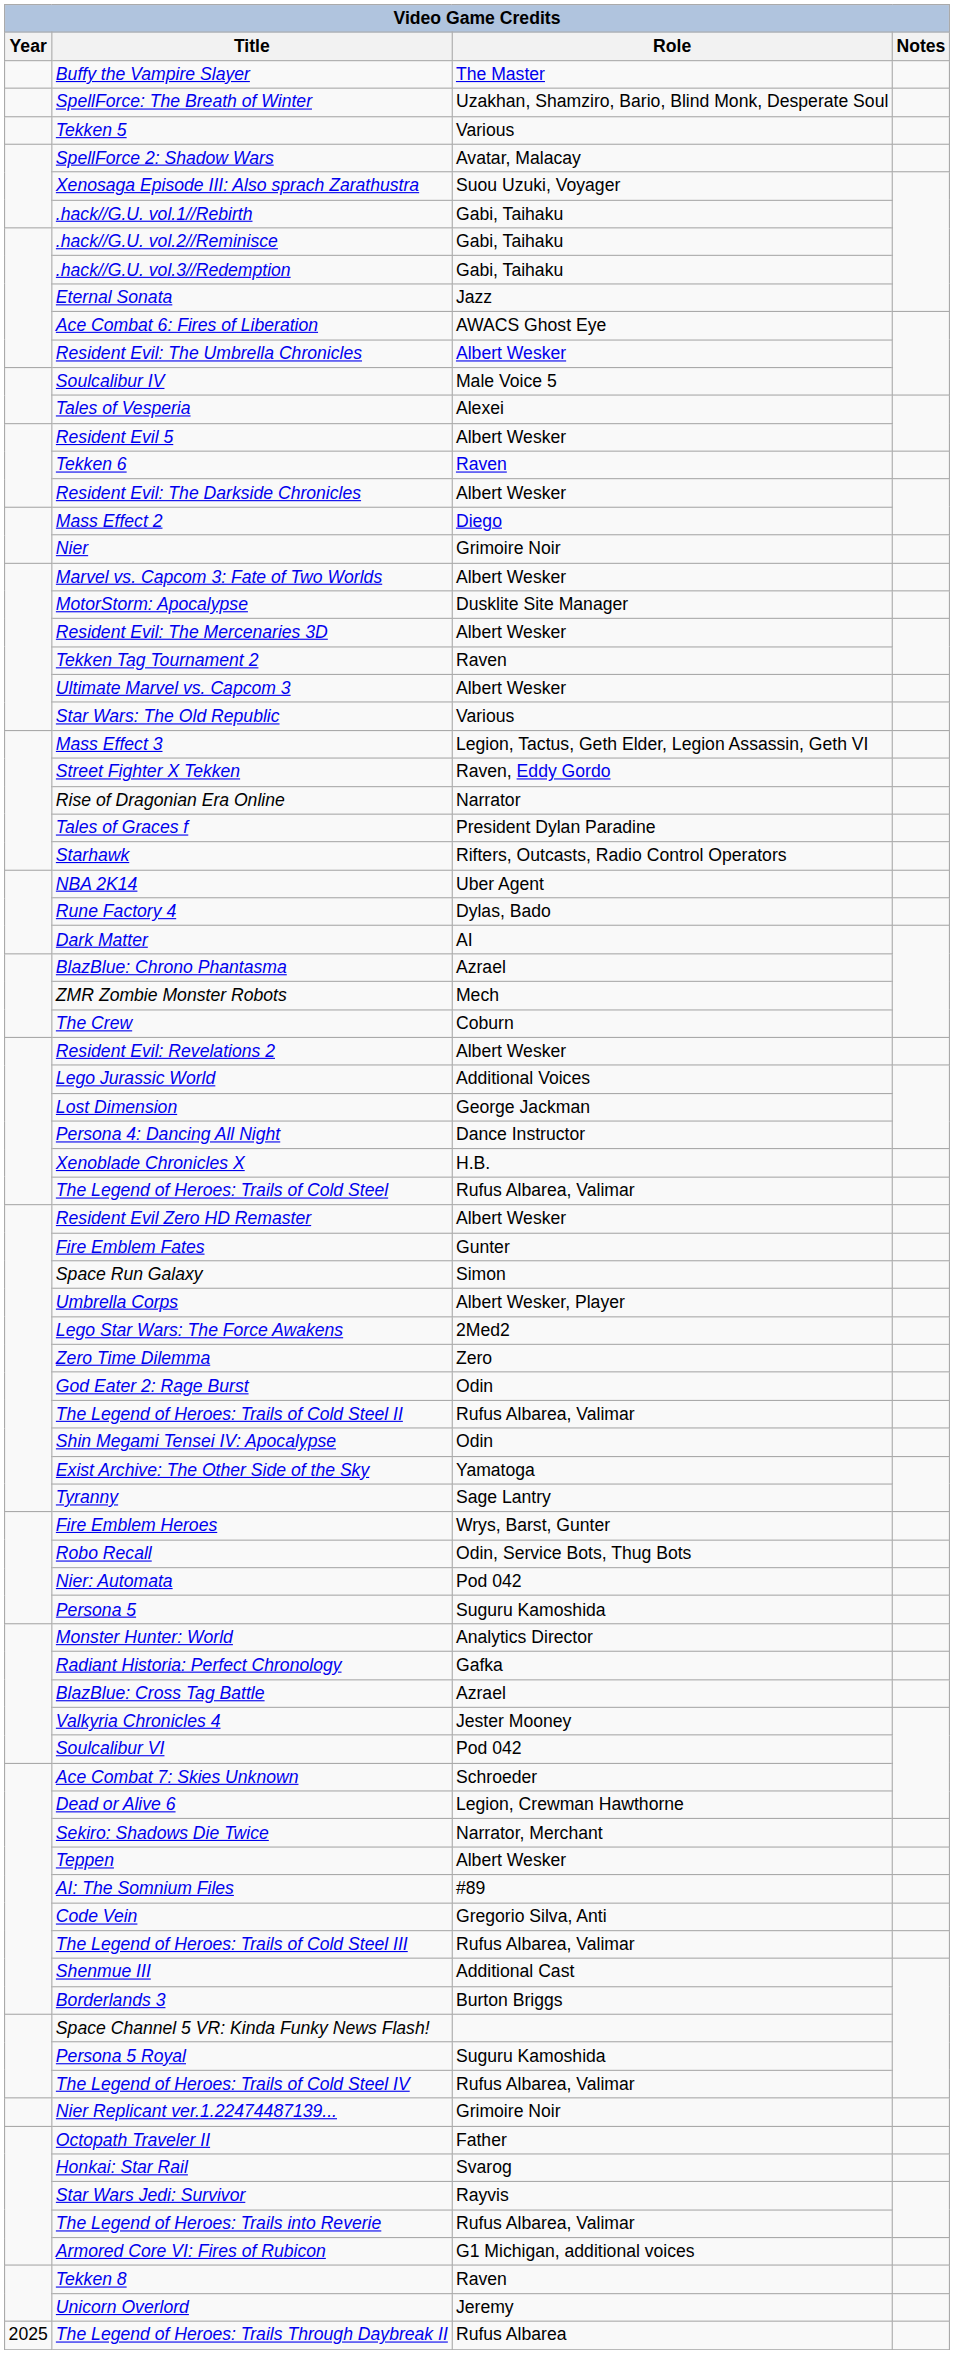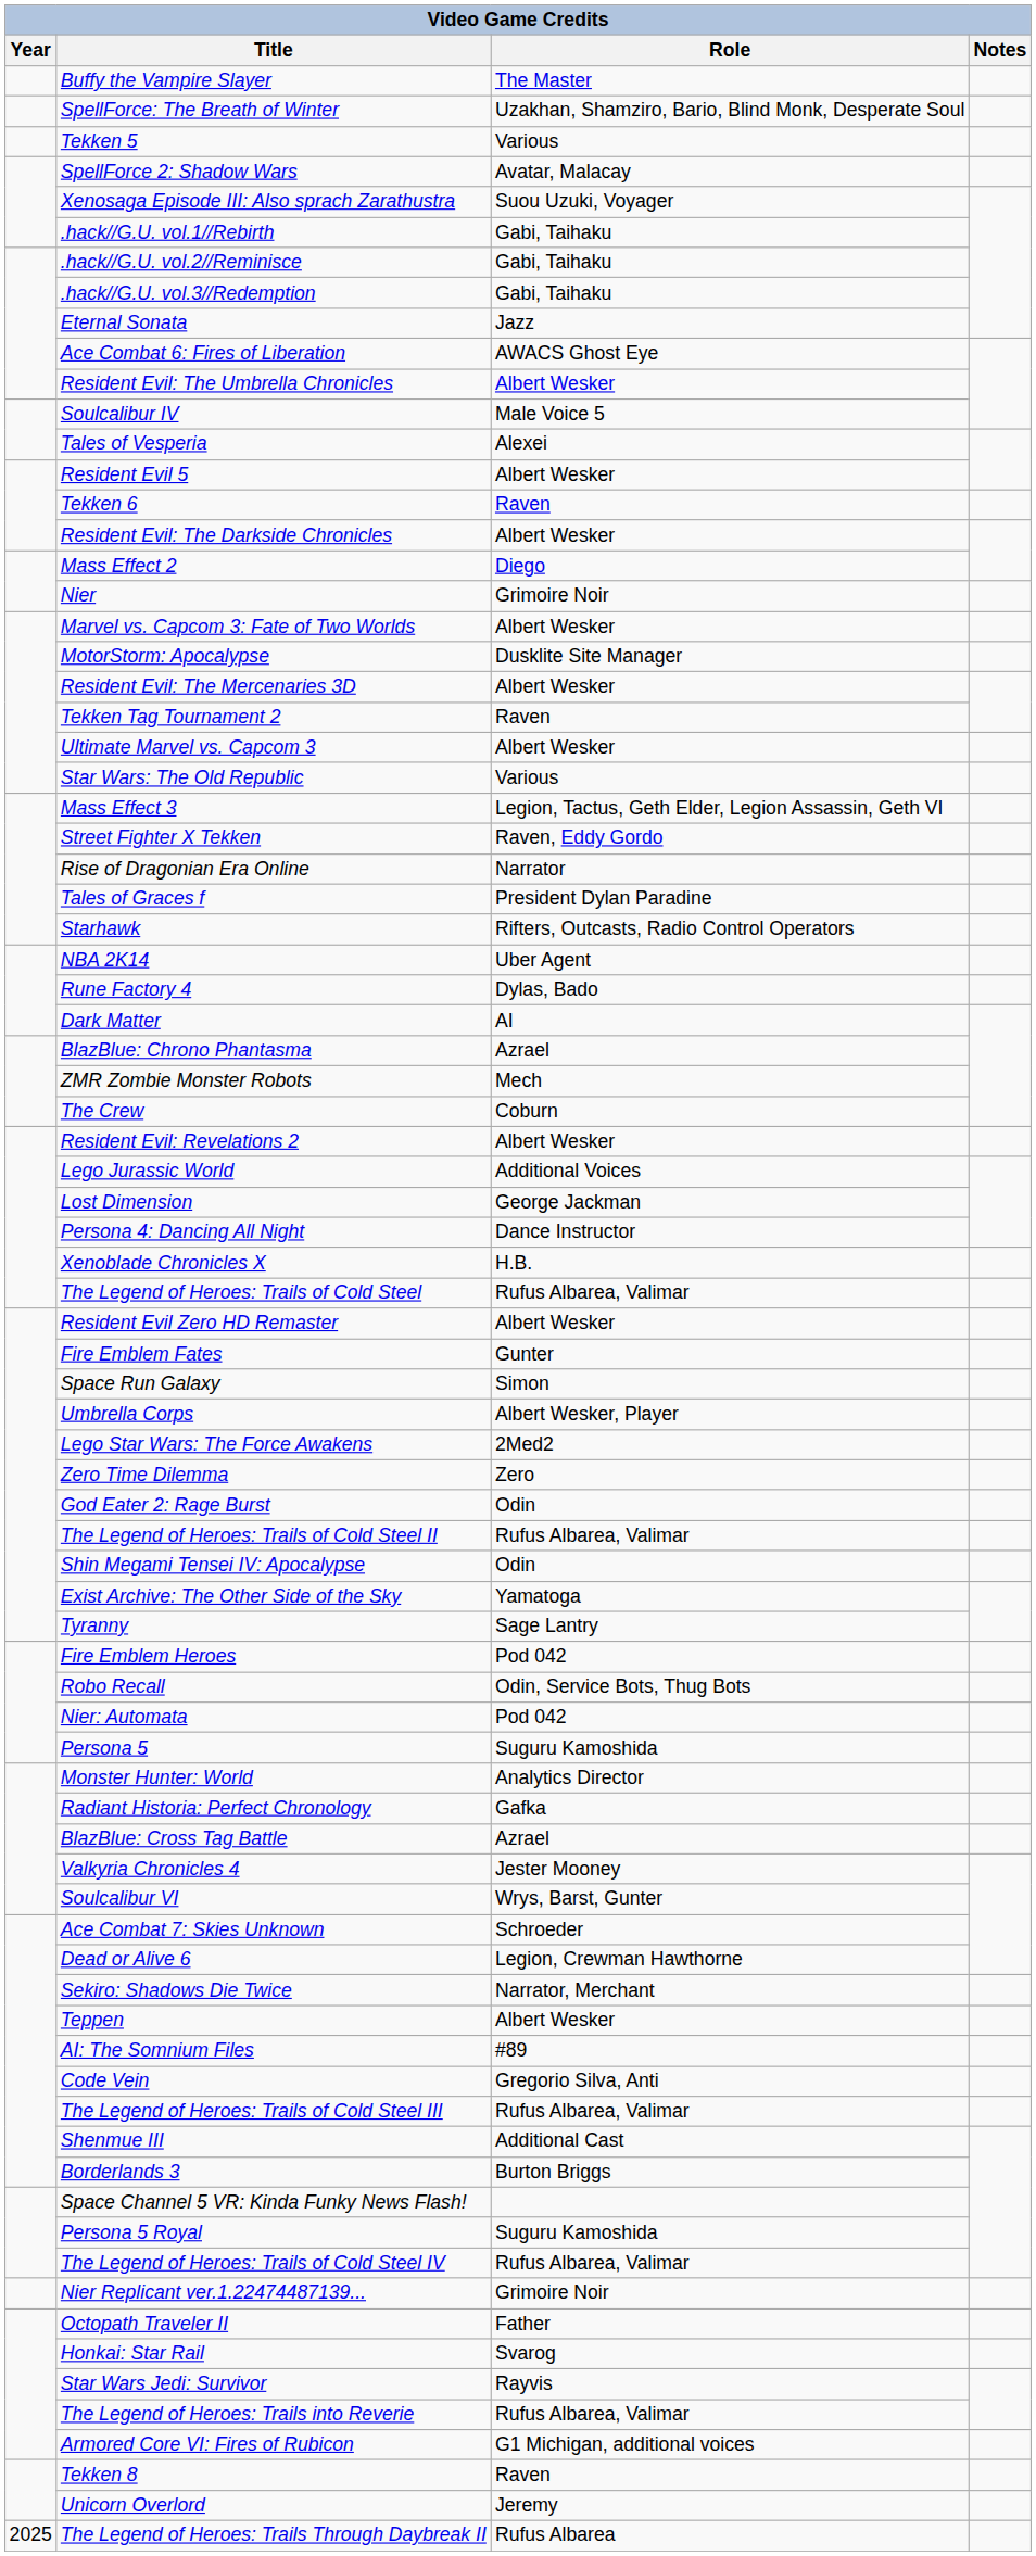 <table class="wikitable sortable">
 <tr>
 <th colspan="5" style="background:#B0C4DE;">Video Game Credits</th>
 </tr>
 <tr>
 <th>Year</th>
 <th>Title</th>
 <th>Role</th>
 <th>Notes</th>
 </tr>
 <tr>
 <td></td>
 <td><em><a href='#'>Buffy the Vampire Slayer</a></em></td>
 <td><a href='#'>The Master</a></td>
 <td></td>
 </tr>
 <tr>
 <td></td>
 <td><em><a href='#'>SpellForce: The Breath of Winter</a></em></td>
 <td>Uzakhan, Shamziro, Bario, Blind Monk, Desperate Soul</td>
 <td></td>
 </tr>
 <tr>
 <td></td>
 <td><em><a href='#'>Tekken 5</a></em></td>
 <td>Various</td>
 <td></td>
 </tr>
 <tr>
 <td rowspan="3"></td>
 <td><em><a href='#'>SpellForce 2: Shadow Wars</a></em></td>
 <td>Avatar, Malacay</td>
 <td></td>
 </tr>
 <tr>
 <td><em><a href='#'>Xenosaga Episode III: Also sprach Zarathustra</a></em></td>
 <td>Suou Uzuki, Voyager</td>
 <td rowspan="5"></td>
 </tr>
 <tr>
 <td><em><a href='#'>.hack//G.U. vol.1//Rebirth</a></em></td>
 <td>Gabi, Taihaku</td>
 </tr>
 <tr>
 <td rowspan="5"></td>
 <td><em><a href='#'>.hack//G.U. vol.2//Reminisce</a></em></td>
 <td>Gabi, Taihaku</td>
 </tr>
 <tr>
 <td><em><a href='#'>.hack//G.U. vol.3//Redemption</a></em></td>
 <td>Gabi, Taihaku</td>
 </tr>
 <tr>
 <td><em><a href='#'>Eternal Sonata</a></em></td>
 <td>Jazz</td>
 </tr>
 <tr>
 <td><em><a href='#'>Ace Combat 6: Fires of Liberation</a></em></td>
 <td>AWACS Ghost Eye</td>
 <td rowspan="3"></td>
 </tr>
 <tr>
 <td><em><a href='#'>Resident Evil: The Umbrella Chronicles</a></em></td>
 <td><a href='#'>Albert Wesker</a></td>
 </tr>
 <tr>
 <td rowspan="2"></td>
 <td><em><a href='#'>Soulcalibur IV</a></em></td>
 <td>Male Voice 5</td>
 </tr>
 <tr>
 <td><em><a href='#'>Tales of Vesperia</a></em></td>
 <td>Alexei</td>
 <td rowspan="2"></td>
 </tr>
 <tr>
 <td rowspan="3"></td>
 <td><em><a href='#'>Resident Evil 5</a></em></td>
 <td>Albert Wesker</td>
 </tr>
 <tr>
 <td><em><a href='#'>Tekken 6</a></em></td>
 <td><a href='#'>Raven</a></td>
 <td></td>
 </tr>
 <tr>
 <td><em><a href='#'>Resident Evil: The Darkside Chronicles</a></em></td>
 <td>Albert Wesker</td>
 <td rowspan="2"></td>
 </tr>
 <tr>
 <td rowspan="2"></td>
 <td><em><a href='#'>Mass Effect 2</a></em></td>
 <td><a href='#'>Diego</a></td>
 </tr>
 <tr>
 <td><em><a href='#'>Nier</a></em></td>
 <td>Grimoire Noir</td>
 <td></td>
 </tr>
 <tr>
 <td rowspan="6"></td>
 <td><em><a href='#'>Marvel vs. Capcom 3: Fate of Two Worlds</a></em></td>
 <td>Albert Wesker</td>
 <td></td>
 </tr>
 <tr>
 <td><em><a href='#'>MotorStorm: Apocalypse</a></em></td>
 <td>Dusklite Site Manager</td>
 <td></td>
 </tr>
 <tr>
 <td><em><a href='#'>Resident Evil: The Mercenaries 3D</a></em></td>
 <td>Albert Wesker</td>
 <td rowspan="2"></td>
 </tr>
 <tr>
 <td><em><a href='#'>Tekken Tag Tournament 2</a></em></td>
 <td>Raven</td>
 </tr>
 <tr>
 <td><em><a href='#'>Ultimate Marvel vs. Capcom 3</a></em></td>
 <td>Albert Wesker</td>
 <td></td>
 </tr>
 <tr>
 <td><em><a href='#'>Star Wars: The Old Republic</a></em></td>
 <td>Various</td>
 <td></td>
 </tr>
 <tr>
 <td rowspan="5"></td>
 <td><em><a href='#'>Mass Effect 3</a></em></td>
 <td>Legion, Tactus, Geth Elder, Legion Assassin, Geth VI</td>
 <td></td>
 </tr>
 <tr>
 <td><em><a href='#'>Street Fighter X Tekken</a></em></td>
 <td>Raven, <a href='#'>Eddy Gordo</a></td>
 <td></td>
 </tr>
 <tr>
 <td><em>Rise of Dragonian Era Online</em></td>
 <td>Narrator</td>
 <td></td>
 </tr>
 <tr>
 <td><em><a href='#'>Tales of Graces f</a></em></td>
 <td>President Dylan Paradine</td>
 <td></td>
 </tr>
 <tr>
 <td><em><a href='#'>Starhawk</a></em></td>
 <td>Rifters, Outcasts, Radio Control Operators</td>
 <td></td>
 </tr>
 <tr>
 <td rowspan="3"></td>
 <td><em><a href='#'>NBA 2K14</a></em></td>
 <td>Uber Agent</td>
 <td></td>
 </tr>
 <tr>
 <td><em><a href='#'>Rune Factory 4</a></em></td>
 <td>Dylas, Bado</td>
 <td></td>
 </tr>
 <tr>
 <td><em><a href='#'>Dark Matter</a></em></td>
 <td>AI</td>
 <td rowspan="4"></td>
 </tr>
 <tr>
 <td rowspan="3"></td>
 <td><em><a href='#'>BlazBlue: Chrono Phantasma</a></em></td>
 <td>Azrael</td>
 </tr>
 <tr>
 <td><em>ZMR Zombie Monster Robots</em></td>
 <td>Mech</td>
 </tr>
 <tr>
 <td><em><a href='#'>The Crew</a></em></td>
 <td>Coburn</td>
 </tr>
 <tr>
 <td rowspan="6"></td>
 <td><em><a href='#'>Resident Evil: Revelations 2</a></em></td>
 <td>Albert Wesker</td>
 <td></td>
 </tr>
 <tr>
 <td><em><a href='#'>Lego Jurassic World</a></em></td>
 <td>Additional Voices</td>
 <td rowspan="3"></td>
 </tr>
 <tr>
 <td><em><a href='#'>Lost Dimension</a></em></td>
 <td>George Jackman</td>
 </tr>
 <tr>
 <td><em><a href='#'>Persona 4: Dancing All Night</a></em></td>
 <td>Dance Instructor</td>
 </tr>
 <tr>
 <td><em><a href='#'>Xenoblade Chronicles X</a></em></td>
 <td>H.B.</td>
 <td></td>
 </tr>
 <tr>
 <td><em><a href='#'>The Legend of Heroes: Trails of Cold Steel</a></em></td>
 <td>Rufus Albarea, Valimar</td>
 <td></td>
 </tr>
 <tr>
 <td rowspan="11"></td>
 <td><em><a href='#'>Resident Evil Zero HD Remaster</a></em></td>
 <td>Albert Wesker</td>
 <td></td>
 </tr>
 <tr>
 <td><em><a href='#'>Fire Emblem Fates</a></em></td>
 <td>Gunter</td>
 <td></td>
 </tr>
 <tr>
 <td><em>Space Run Galaxy</em></td>
 <td>Simon</td>
 <td></td>
 </tr>
 <tr>
 <td><em><a href='#'>Umbrella Corps</a></em></td>
 <td>Albert Wesker, Player</td>
 <td></td>
 </tr>
 <tr>
 <td><em><a href='#'>Lego Star Wars: The Force Awakens</a></em></td>
 <td>2Med2</td>
 <td></td>
 </tr>
 <tr>
 <td><em><a href='#'>Zero Time Dilemma</a></em></td>
 <td>Zero</td>
 <td></td>
 </tr>
 <tr>
 <td><em><a href='#'>God Eater 2: Rage Burst</a></em></td>
 <td>Odin</td>
 <td></td>
 </tr>
 <tr>
 <td><em><a href='#'>The Legend of Heroes: Trails of Cold Steel II</a></em></td>
 <td>Rufus Albarea, Valimar</td>
 <td></td>
 </tr>
 <tr>
 <td><em><a href='#'>Shin Megami Tensei IV: Apocalypse</a></em></td>
 <td>Odin</td>
 <td></td>
 </tr>
 <tr>
 <td><em><a href='#'>Exist Archive: The Other Side of the Sky</a></em></td>
 <td>Yamatoga</td>
 <td rowspan="2"></td>
 </tr>
 <tr>
 <td><em><a href='#'>Tyranny</a></em></td>
 <td>Sage Lantry</td>
 </tr>
 <tr>
 <td rowspan="4"></td>
 <td><em><a href='#'>Fire Emblem Heroes</a></em></td>
-<td>Wrys, Barst, Gunter</td>
+<td>Pod 042</td>
 <td></td>
 </tr>
 <tr>
 <td><em><a href='#'>Robo Recall</a></em></td>
 <td>Odin, Service Bots, Thug Bots</td>
 <td></td>
 </tr>
 <tr>
 <td><em><a href='#'>Nier: Automata</a></em></td>
 <td>Pod 042</td>
 <td></td>
 </tr>
 <tr>
 <td><em><a href='#'>Persona 5</a></em></td>
 <td>Suguru Kamoshida</td>
 <td></td>
 </tr>
 <tr>
 <td rowspan="5"></td>
 <td><em><a href='#'>Monster Hunter: World</a></em></td>
 <td>Analytics Director</td>
 <td></td>
 </tr>
 <tr>
 <td><em><a href='#'>Radiant Historia: Perfect Chronology</a></em></td>
 <td>Gafka</td>
 <td></td>
 </tr>
 <tr>
 <td><em><a href='#'>BlazBlue: Cross Tag Battle</a></em></td>
 <td>Azrael</td>
 <td></td>
 </tr>
 <tr>
 <td><em><a href='#'>Valkyria Chronicles 4</a></em></td>
 <td>Jester Mooney</td>
 <td rowspan="4"></td>
 </tr>
 <tr>
 <td><em><a href='#'>Soulcalibur VI</a></em></td>
-<td>Pod 042</td>
+<td>Wrys, Barst, Gunter</td>
 </tr>
 <tr>
 <td rowspan="9"></td>
 <td><em><a href='#'>Ace Combat 7: Skies Unknown</a></em></td>
 <td>Schroeder</td>
 </tr>
 <tr>
 <td><em><a href='#'>Dead or Alive 6</a></em></td>
 <td>Legion, Crewman Hawthorne</td>
 </tr>
 <tr>
 <td><em><a href='#'>Sekiro: Shadows Die Twice</a></em></td>
 <td>Narrator, Merchant</td>
 <td></td>
 </tr>
 <tr>
 <td><em><a href='#'>Teppen</a></em></td>
 <td>Albert Wesker</td>
 <td></td>
 </tr>
 <tr>
 <td><em><a href='#'>AI: The Somnium Files</a></em></td>
 <td>#89</td>
 <td></td>
 </tr>
 <tr>
 <td><em><a href='#'>Code Vein</a></em></td>
 <td>Gregorio Silva, Anti</td>
 <td></td>
 </tr>
 <tr>
 <td><em><a href='#'>The Legend of Heroes: Trails of Cold Steel III</a></em></td>
 <td>Rufus Albarea, Valimar</td>
 <td></td>
 </tr>
 <tr>
 <td><em><a href='#'>Shenmue III</a></em></td>
 <td>Additional Cast</td>
 <td rowspan="5"></td>
 </tr>
 <tr>
 <td><em><a href='#'>Borderlands 3</a></em></td>
 <td>Burton Briggs</td>
 </tr>
 <tr>
 <td rowspan="3"></td>
 <td><em>Space Channel 5 VR: Kinda Funky News Flash!</em></td>
 <td></td>
 </tr>
 <tr>
 <td><em><a href='#'>Persona 5 Royal</a></em></td>
 <td>Suguru Kamoshida</td>
 </tr>
 <tr>
 <td><em><a href='#'>The Legend of Heroes: Trails of Cold Steel IV</a></em></td>
 <td>Rufus Albarea, Valimar</td>
 </tr>
 <tr>
 <td></td>
 <td><em><a href='#'>Nier Replicant ver.1.22474487139...</a></em></td>
 <td>Grimoire Noir</td>
 <td></td>
 </tr>
 <tr>
 <td rowspan="5"></td>
 <td><em><a href='#'>Octopath Traveler II</a></em></td>
 <td>Father</td>
 <td></td>
 </tr>
 <tr>
 <td><em><a href='#'>Honkai: Star Rail</a></em></td>
 <td>Svarog</td>
 <td></td>
 </tr>
 <tr>
 <td><em><a href='#'>Star Wars Jedi: Survivor</a></em></td>
 <td>Rayvis</td>
 <td rowspan="2"></td>
 </tr>
 <tr>
 <td><em><a href='#'>The Legend of Heroes: Trails into Reverie</a></em></td>
 <td>Rufus Albarea, Valimar</td>
 </tr>
 <tr>
 <td><em><a href='#'>Armored Core VI: Fires of Rubicon</a></em></td>
 <td>G1 Michigan, additional voices</td>
 <td></td>
 </tr>
 <tr>
 <td rowspan="2"></td>
 <td><em><a href='#'>Tekken 8</a></em></td>
 <td>Raven</td>
 <td></td>
 </tr>
 <tr>
 <td><em><a href='#'>Unicorn Overlord</a></em></td>
 <td>Jeremy</td>
 <td></td>
 </tr>
 <tr>
 <td>2025</td>
 <td><em><a href='#'>The Legend of Heroes: Trails Through Daybreak II</a></em></td>
 <td>Rufus Albarea</td>
 <td></td>
 </tr>
 </table>
